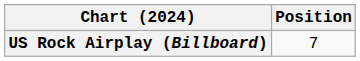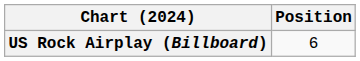 <table class="wikitable plainrowheaders" style="text-align: center">
 <tr>
 <th scope="col">Chart (2024)</th>
 <th scope="col">Position</th>
 </tr>
 <tr>
 <th scope="row">US Rock Airplay (<em>Billboard</em>)</th>
-<td>7</td>
+<td>6</td>
 </tr>
 </table>
